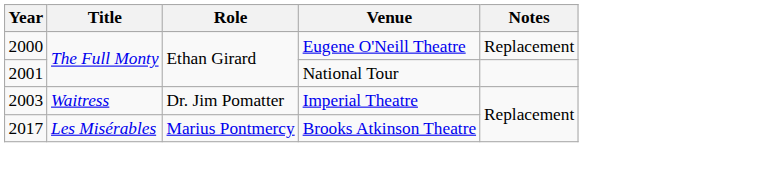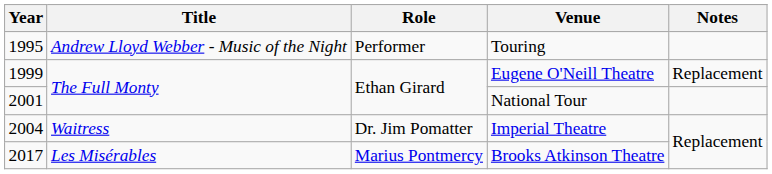 <table class="wikitable sortable plainrowheaders">
 <tr>
 <th scope="col">Year</th>
 <th scope="col">Title</th>
 <th scope="col">Role</th>
 <th class="unsortable" scope="col">Venue</th>
 <th class="unsortable" scope="col">Notes</th>
 </tr>
 <tr>
-<td>2000</td>
+<td>1995</td>
+<td><em><a href='#'>Andrew Lloyd Webber</a> - Music of the Night</em></td>
+<td>Performer</td>
+<td>Touring</td>
+<td></td>
+</tr>
+<tr>
+<td>1999</td>
 <td rowspan="2" data-sort-value="Full Monty, The"><em><a href='#'>The Full Monty</a></em></td>
 <td rowspan="2">Ethan Girard</td>
 <td><a href='#'>Eugene O'Neill Theatre</a></td>
 <td>Replacement</td>
 </tr>
 <tr>
 <td>2001</td>
 <td>National Tour</td>
 <td></td>
 </tr>
 <tr>
-<td>2003</td>
+<td>2004</td>
 <td><a href='#'><em>Waitress</em></a></td>
 <td>Dr. Jim Pomatter</td>
 <td><a href='#'>Imperial Theatre</a></td>
 <td rowspan=2>Replacement</td>
 </tr>
 <tr>
 <td>2017</td>
 <td><em><a href='#'>Les Misérables</a></em></td>
 <td><a href='#'>Marius Pontmercy</a></td>
 <td><a href='#'>Brooks Atkinson Theatre</a></td>
 </tr>
 </table>
